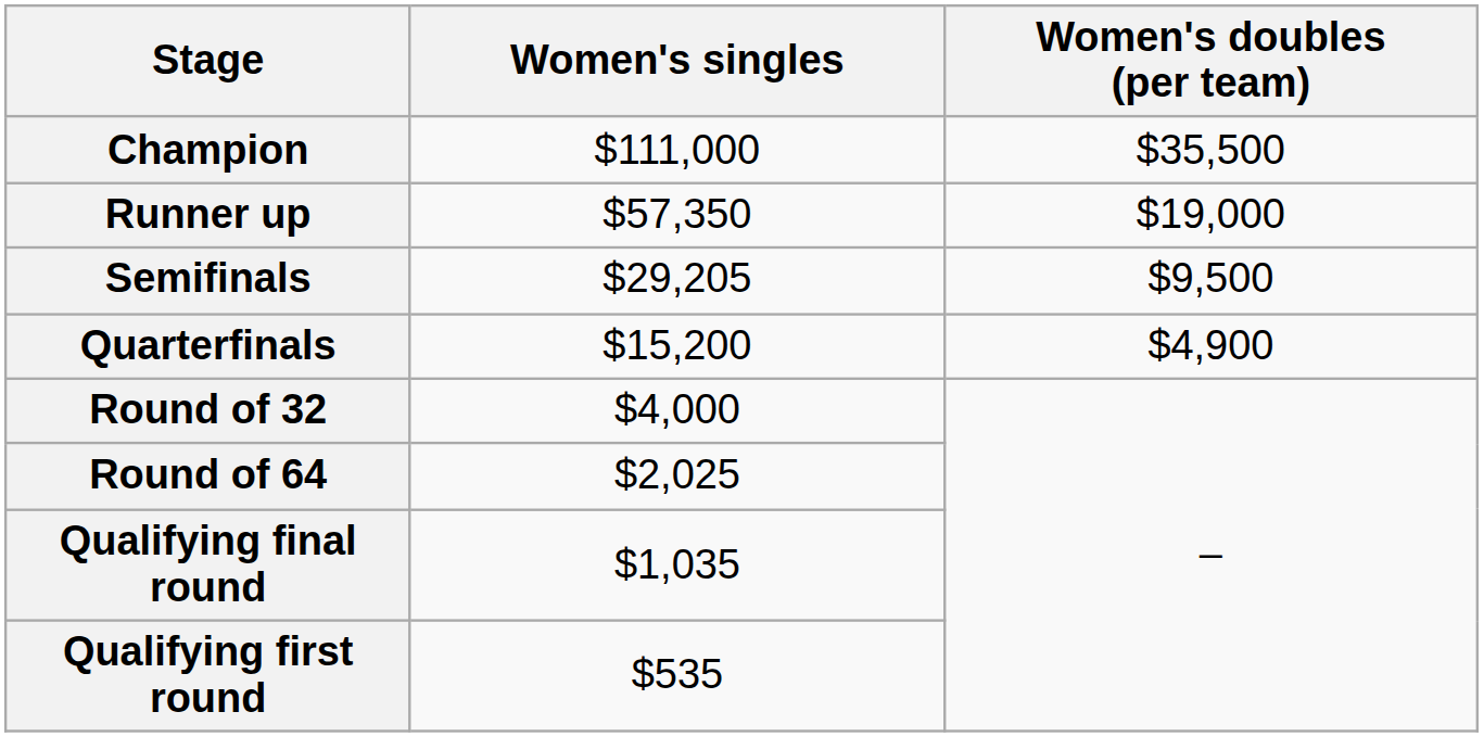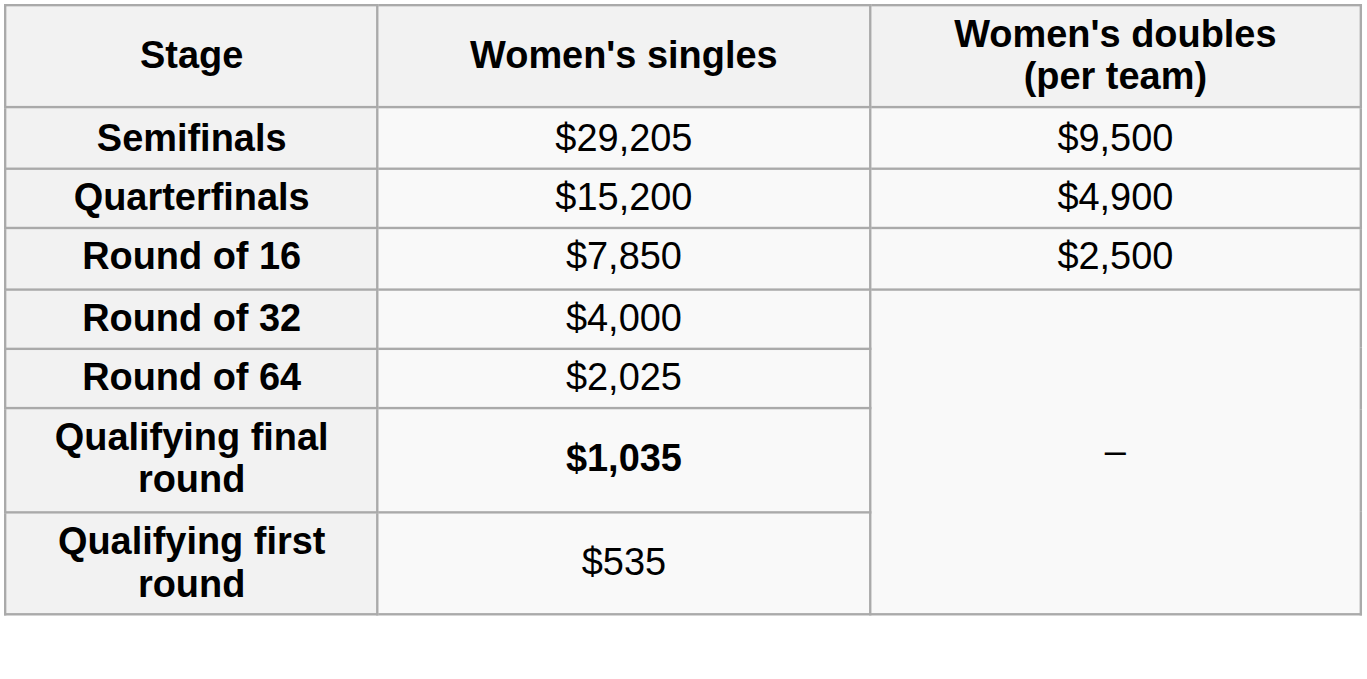 <table class=wikitable>
 <tr>
 <th width=150>Stage</th>
 <th width=200>Women's singles</th>
 <th style="width:200px;">Women's doubles <br> (per team)</th>
-</tr>
-<tr style=text-align:center>
-<th>Champion</th>
-<td>$111,000</td>
-<td>$35,500</td>
-</tr>
-<tr style=text-align:center>
-<th>Runner up</th>
-<td>$57,350</td>
-<td>$19,000</td>
 </tr>
 <tr style="text-align:center;">
 <th>Semifinals</th>
 <td>$29,205</td>
 <td>$9,500</td>
 </tr>
 <tr style="text-align:center;">
 <th>Quarterfinals</th>
 <td>$15,200</td>
 <td>$4,900</td>
 </tr>
 <tr style="text-align:center;">
+<th>Round of 16</th>
+<td>$7,850</td>
+<td>$2,500</td>
+</tr>
+<tr style="text-align:center;">
 <th>Round of 32</th>
 <td>$4,000</td>
 <td rowspan=4>–</td>
 </tr>
 <tr style="text-align:center;">
 <th>Round of 64</th>
 <td>$2,025</td>
 </tr>
 <tr style="text-align:center;">
 <th>Qualifying final round</th>
-<td>$1,035</td>
+<td><strong>$1,035</strong></td>
 </tr>
 <tr style="text-align:center;">
 <th>Qualifying first round</th>
 <td>$535</td>
 </tr>
 </table>
